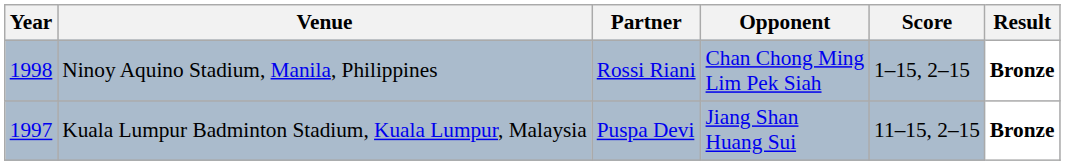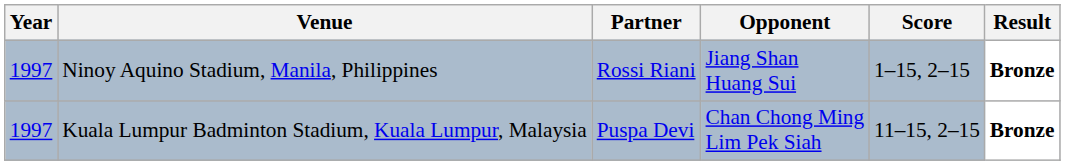 <table class="sortable wikitable" style="font-size: 90%;">
 <tr>
 <th>Year</th>
 <th>Venue</th>
 <th>Partner</th>
 <th>Opponent</th>
 <th>Score</th>
 <th>Result</th>
 </tr>
 <tr style="background:#AABBCC">
-<td align="center"><a href='#'>1998</a></td>
+<td align="center"><a href='#'>1997</a></td>
 <td align="left">Ninoy Aquino Stadium, <a href='#'>Manila</a>, Philippines</td>
 <td align="left"> <a href='#'>Rossi Riani</a></td>
-<td align="left"> <a href='#'>Chan Chong Ming</a><br> <a href='#'>Lim Pek Siah</a></td>
+<td align="left"> <a href='#'>Jiang Shan</a><br> <a href='#'>Huang Sui</a></td>
 <td align="left">1–15, 2–15</td>
 <td style="text-align:left; background:white"> <strong>Bronze</strong></td>
 </tr>
 <tr style="background:#AABBCC">
 <td align="center"><a href='#'>1997</a></td>
 <td align="left">Kuala Lumpur Badminton Stadium, <a href='#'>Kuala Lumpur</a>, Malaysia</td>
 <td align="left"> <a href='#'>Puspa Devi</a></td>
-<td align="left"> <a href='#'>Jiang Shan</a><br> <a href='#'>Huang Sui</a></td>
+<td align="left"> <a href='#'>Chan Chong Ming</a><br> <a href='#'>Lim Pek Siah</a></td>
 <td align="left">11–15, 2–15</td>
 <td style="text-align:left; background:white"> <strong>Bronze</strong></td>
 </tr>
 </table>
